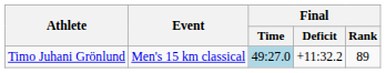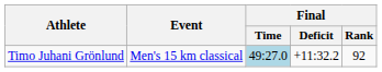 <table class="wikitable" style="font-size:90%">
 <tr>
 <th rowspan=2>Athlete</th>
 <th rowspan=2>Event</th>
 <th colspan=3>Final</th>
 </tr>
 <tr style="font-size: 95%">
 <th>Time</th>
 <th>Deficit</th>
 <th>Rank</th>
 </tr>
 <tr align=center>
 <td align=left><a href='#'>Timo Juhani Grönlund</a></td>
 <td align=left><a href='#'>Men's 15 km classical</a></td>
 <td style="background: lightblue;">49:27.0</td>
 <td>+11:32.2</td>
-<td>89</td>
+<td>92</td>
 </tr>
 </table>
